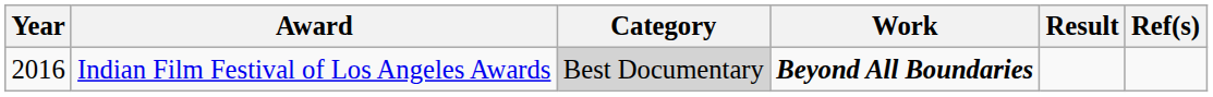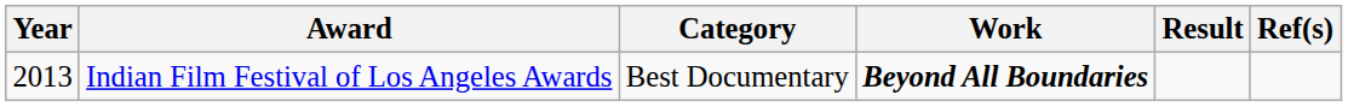 <table class="wikitable">
 <tr>
 <th>Year</th>
 <th>Award</th>
 <th>Category</th>
 <th>Work</th>
 <th>Result</th>
 <th>Ref(s)</th>
 </tr>
 <tr>
-<td>2016</td>
+<td>2013</td>
 <td><a href='#'>Indian Film Festival of Los Angeles Awards</a></td>
-<td style="background: lightgrey;">Best Documentary</td>
+<td>Best Documentary</td>
 <td><strong><em>Beyond All Boundaries</em></strong></td>
 <td></td>
 <td></td>
 </tr>
 </table>
